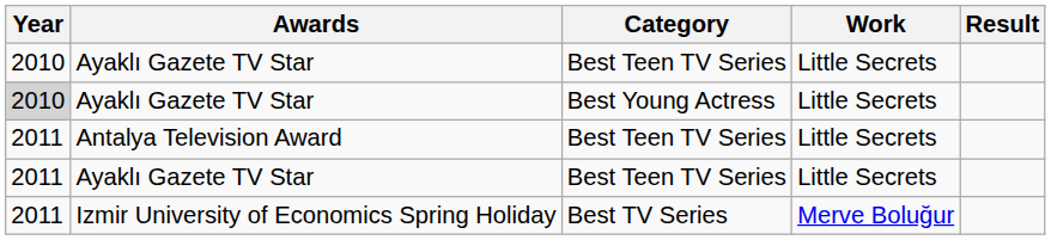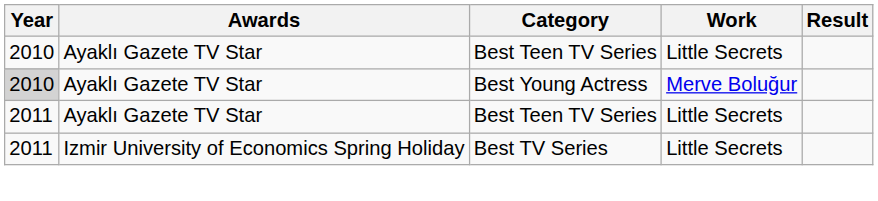 <table class="wikitable">
 <tr>
 <th>Year</th>
 <th>Awards</th>
 <th>Category</th>
 <th>Work</th>
 <th>Result</th>
 </tr>
 <tr>
 <td>2010</td>
 <td>Ayaklı Gazete TV Star</td>
 <td>Best Teen TV Series</td>
 <td>Little Secrets</td>
 <td></td>
 </tr>
 <tr>
 <td style="background: lightgrey;">2010</td>
 <td>Ayaklı Gazete TV Star</td>
 <td>Best Young Actress</td>
-<td>Little Secrets</td>
-<td></td>
-</tr>
-<tr>
-<td>2011</td>
-<td>Antalya Television Award</td>
-<td>Best Teen TV Series</td>
-<td>Little Secrets</td>
+<td><a href='#'>Merve Boluğur</a></td>
 <td></td>
 </tr>
 <tr>
 <td>2011</td>
 <td>Ayaklı Gazete TV Star</td>
 <td>Best Teen TV Series</td>
 <td>Little Secrets</td>
 <td></td>
 </tr>
 <tr>
 <td>2011</td>
 <td>Izmir University of Economics Spring Holiday</td>
 <td>Best TV Series</td>
-<td><a href='#'>Merve Boluğur</a></td>
+<td>Little Secrets</td>
 <td></td>
 </tr>
 </table>
